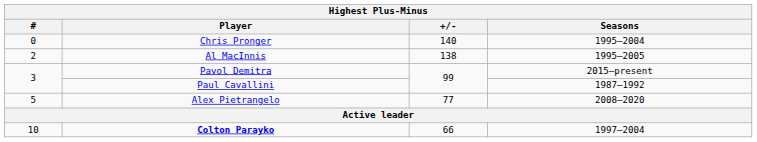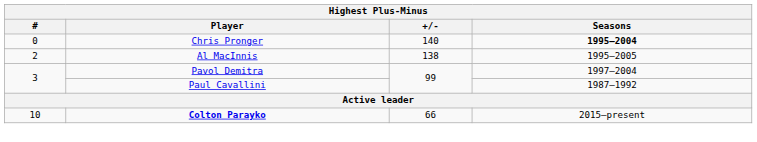 <table class="wikitable" style="text-align: center; font-size: 95%" width="80%">
 <tr>
 <th colspan="4">Highest Plus-Minus</th>
 </tr>
 <tr>
 <th>#</th>
 <th>Player</th>
 <th>+/-</th>
 <th>Seasons</th>
 </tr>
 <tr>
 <td>0</td>
 <td><a href='#'>Chris Pronger</a></td>
 <td>140</td>
-<td>1995–2004</td>
+<td><strong>1995–2004</strong></td>
 </tr>
 <tr>
 <td>2</td>
 <td><a href='#'>Al MacInnis</a></td>
 <td>138</td>
 <td>1995–2005</td>
 </tr>
 <tr>
 <td rowspan="2">3</td>
 <td><a href='#'>Pavol Demitra</a></td>
 <td rowspan="2">99</td>
-<td>2015–present</td>
+<td>1997–2004</td>
 </tr>
 <tr>
 <td><a href='#'>Paul Cavallini</a></td>
 <td>1987–1992</td>
-</tr>
-<tr>
-<td>5</td>
-<td><a href='#'>Alex Pietrangelo</a></td>
-<td>77</td>
-<td>2008–2020</td>
 </tr>
 <tr>
 <th colspan="4">Active leader</th>
 </tr>
 <tr>
 <td>10</td>
 <td><strong><a href='#'>Colton Parayko</a></strong></td>
 <td>66</td>
-<td>1997–2004</td>
+<td>2015–present</td>
 </tr>
 </table>
